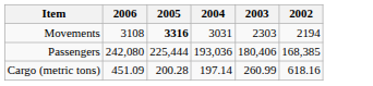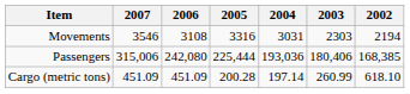 <table class="wikitable" style="text-align:right;">
 <tr>
 <th>Item</th>
+<th>2007</th>
 <th>2006</th>
 <th>2005</th>
 <th>2004</th>
 <th>2003</th>
 <th>2002</th>
 </tr>
 <tr>
 <td>Movements</td>
+<td>3546</td>
 <td>3108</td>
-<td><strong>3316</strong></td>
+<td>3316</td>
 <td>3031</td>
 <td>2303</td>
 <td>2194</td>
 </tr>
 <tr>
 <td>Passengers</td>
+<td>315,006</td>
 <td>242,080</td>
 <td>225,444</td>
 <td>193,036</td>
 <td>180,406</td>
 <td>168,385</td>
 </tr>
 <tr>
 <td>Cargo (metric tons)</td>
 <td>451.09</td>
+<td>451.09</td>
 <td>200.28</td>
 <td>197.14</td>
 <td>260.99</td>
-<td>618.16</td>
+<td>618.10</td>
 </tr>
 </table>
